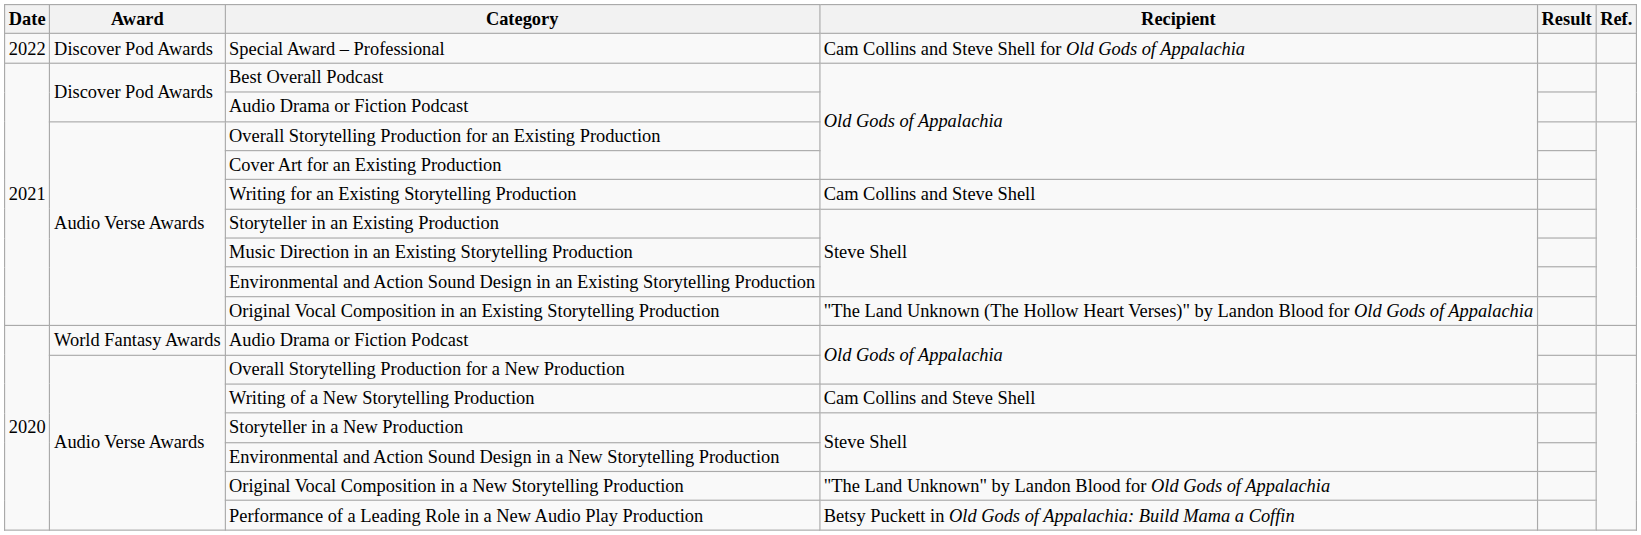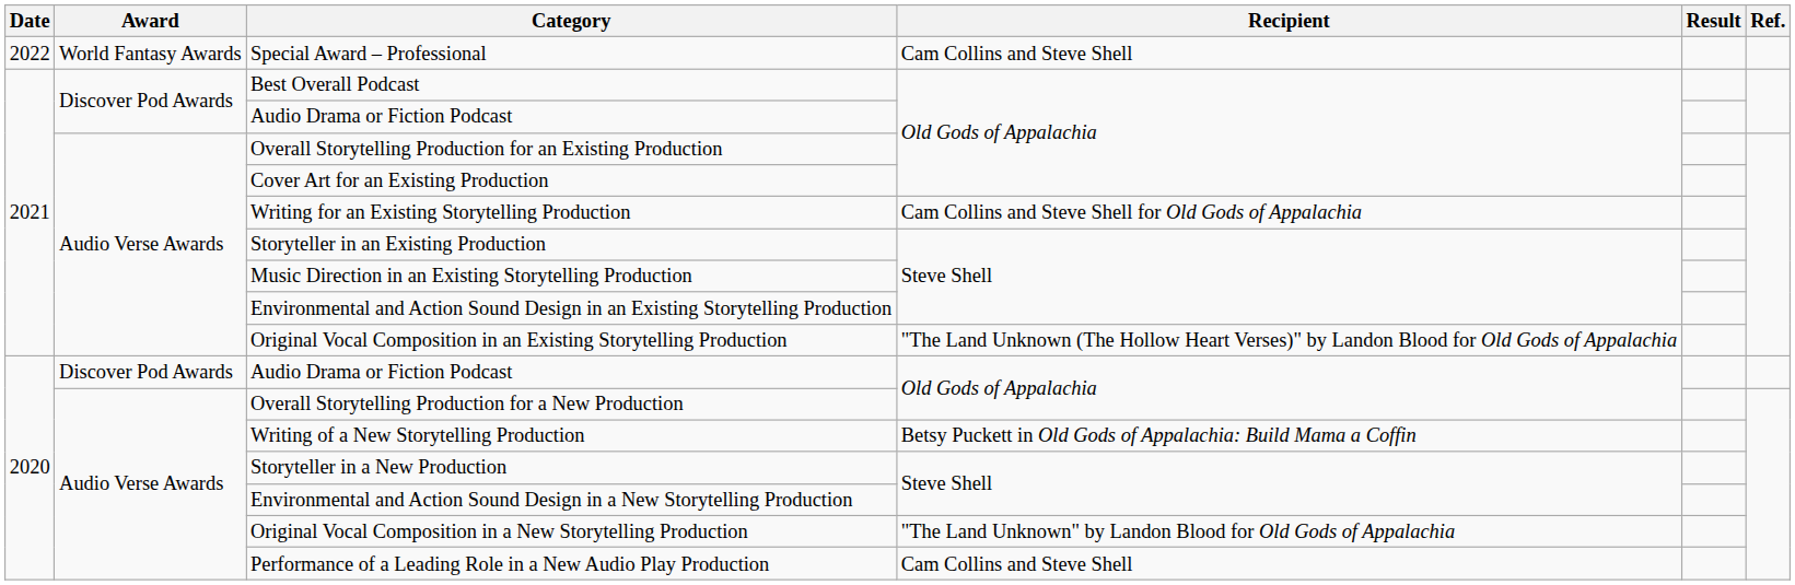 <table class="wikitable sortable">
 <tr>
 <th>Date</th>
 <th>Award</th>
 <th>Category</th>
 <th>Recipient</th>
 <th>Result</th>
 <th>Ref.</th>
 </tr>
 <tr>
 <td>2022</td>
-<td>Discover Pod Awards</td>
+<td>World Fantasy Awards</td>
 <td>Special Award – Professional</td>
-<td>Cam Collins and Steve Shell for <em>Old Gods of Appalachia</em></td>
+<td>Cam Collins and Steve Shell</td>
 <td></td>
 <td></td>
 </tr>
 <tr>
 <td rowspan="9">2021</td>
 <td rowspan="2">Discover Pod Awards</td>
 <td>Best Overall Podcast</td>
 <td rowspan="4"><em>Old Gods of Appalachia</em></td>
 <td></td>
 <td rowspan="2"></td>
 </tr>
 <tr>
 <td>Audio Drama or Fiction Podcast</td>
 <td></td>
 </tr>
 <tr>
 <td rowspan="7">Audio Verse Awards</td>
 <td>Overall Storytelling Production for an Existing Production</td>
 <td></td>
 <td rowspan="7"></td>
 </tr>
 <tr>
 <td>Cover Art for an Existing Production</td>
 <td></td>
 </tr>
 <tr>
 <td>Writing for an Existing Storytelling Production</td>
-<td>Cam Collins and Steve Shell</td>
+<td>Cam Collins and Steve Shell for <em>Old Gods of Appalachia</em></td>
 <td></td>
 </tr>
 <tr>
 <td>Storyteller in an Existing Production</td>
 <td rowspan="3">Steve Shell</td>
 <td></td>
 </tr>
 <tr>
 <td>Music Direction in an Existing Storytelling Production</td>
 <td></td>
 </tr>
 <tr>
 <td>Environmental and Action Sound Design in an Existing Storytelling Production</td>
 <td></td>
 </tr>
 <tr>
 <td>Original Vocal Composition in an Existing Storytelling Production</td>
 <td>"The Land Unknown (The Hollow Heart Verses)" by Landon Blood for <em>Old Gods of Appalachia</em></td>
 <td></td>
 </tr>
 <tr>
 <td rowspan="9">2020</td>
-<td>World Fantasy Awards</td>
+<td>Discover Pod Awards</td>
 <td>Audio Drama or Fiction Podcast</td>
 <td rowspan="2"><em>Old Gods of Appalachia</em></td>
 <td></td>
 <td></td>
 </tr>
 <tr>
 <td rowspan="6">Audio Verse Awards</td>
 <td>Overall Storytelling Production for a New Production</td>
 <td></td>
 <td rowspan="6"></td>
 </tr>
 <tr>
 <td>Writing of a New Storytelling Production</td>
-<td>Cam Collins and Steve Shell</td>
+<td>Betsy Puckett in <em>Old Gods of Appalachia: Build Mama a Coffin</em></td>
 <td></td>
 </tr>
 <tr>
 <td>Storyteller in a New Production</td>
 <td rowspan="2">Steve Shell</td>
 <td></td>
 </tr>
 <tr>
 <td>Environmental and Action Sound Design in a New Storytelling Production</td>
 <td></td>
 </tr>
 <tr>
 <td>Original Vocal Composition in a New Storytelling Production</td>
 <td>"The Land Unknown" by Landon Blood for <em>Old Gods of Appalachia</em></td>
 <td></td>
 </tr>
 <tr>
 <td>Performance of a Leading Role in a New Audio Play Production</td>
-<td>Betsy Puckett in <em>Old Gods of Appalachia: Build Mama a Coffin</em></td>
+<td>Cam Collins and Steve Shell</td>
 <td></td>
 </tr>
 </table>
